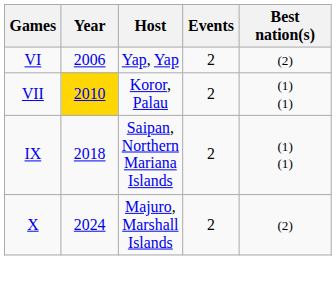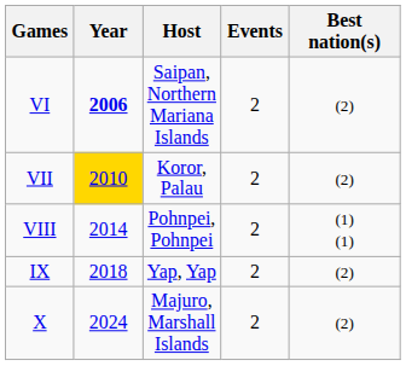 <table class=wikitable style="text-align:center">
 <tr>
 <th width=50>Games</th>
 <th width=50>Year</th>
 <th width=50>Host</th>
 <th width=50>Events</th>
 <th width=85>Best nation(s)</th>
 </tr>
 <tr>
 <td><a href='#'>VI</a></td>
-<td><a href='#'>2006</a></td>
-<td> <a href='#'>Yap</a>, <a href='#'>Yap</a></td>
+<td><strong><a href='#'>2006</a></strong></td>
+<td> <a href='#'>Saipan</a>, <a href='#'>Northern Mariana Islands</a></td>
 <td>2</td>
 <td> <small>(2)</small></td>
 </tr>
 <tr>
 <td><a href='#'>VII</a></td>
 <td style="background: gold;"><a href='#'>2010</a></td>
 <td> <a href='#'>Koror</a>, <a href='#'>Palau</a></td>
 <td>2</td>
+<td> <small>(2)</small></td>
+</tr>
+<tr>
+<td><a href='#'>VIII</a></td>
+<td><a href='#'>2014</a></td>
+<td> <a href='#'>Pohnpei</a>, <a href='#'>Pohnpei</a></td>
+<td>2</td>
 <td> <small>(1)</small><br> <small>(1)</small></td>
 </tr>
 <tr>
 <td><a href='#'>IX</a></td>
 <td><a href='#'>2018</a></td>
-<td> <a href='#'>Saipan</a>, <a href='#'>Northern Mariana Islands</a></td>
+<td> <a href='#'>Yap</a>, <a href='#'>Yap</a></td>
 <td>2</td>
-<td> <small>(1)</small><br> <small>(1)</small></td>
+<td> <small>(2)</small></td>
 </tr>
 <tr>
 <td><a href='#'>X</a></td>
 <td><a href='#'>2024</a></td>
 <td> <a href='#'>Majuro</a>, <a href='#'>Marshall Islands</a></td>
 <td>2</td>
 <td> <small>(2)</small></td>
 </tr>
 </table>
